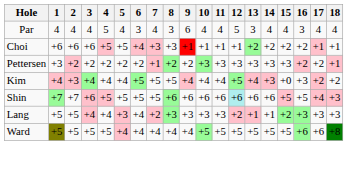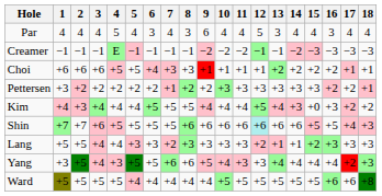 <table class="wikitable" style="text-align:center">
 <tr>
 <th>Hole</th>
 <th>1</th>
 <th>2</th>
 <th>3</th>
 <th>4</th>
 <th>5</th>
 <th>6</th>
 <th>7</th>
 <th>8</th>
 <th>9</th>
 <th>10</th>
 <th>11</th>
 <th>12</th>
 <th>13</th>
 <th>14</th>
 <th>15</th>
 <th>16</th>
 <th>17</th>
 <th>18</th>
 </tr>
 <tr>
 <td>Par</td>
 <td>4</td>
 <td>4</td>
 <td>4</td>
 <td>5</td>
 <td>4</td>
 <td>3</td>
 <td>4</td>
 <td>3</td>
 <td>6</td>
 <td>4</td>
 <td>4</td>
 <td>5</td>
 <td>3</td>
 <td>4</td>
 <td>4</td>
 <td>3</td>
 <td>4</td>
 <td>4</td>
+</tr>
+<tr>
+<td align=left> Creamer</td>
+<td>−1</td>
+<td>−1</td>
+<td>−1</td>
+<td style="background: PaleGreen;">E</td>
+<td style="background: Pink;">−1</td>
+<td>−1</td>
+<td>−1</td>
+<td>−1</td>
+<td style="background: Pink;">−2</td>
+<td>−2</td>
+<td>−2</td>
+<td style="background: PaleGreen;">−1</td>
+<td>−1</td>
+<td style="background: Pink;">−2</td>
+<td style="background: Pink;">−3</td>
+<td>−3</td>
+<td>−3</td>
+<td>−3</td>
 </tr>
 <tr>
 <td align=left> Choi</td>
 <td>+6</td>
 <td>+6</td>
 <td>+6</td>
 <td style="background: Pink;">+5</td>
 <td>+5</td>
 <td style="background: Pink;">+4</td>
 <td style="background: Pink;">+3</td>
 <td>+3</td>
 <td style="background: Red;">+1</td>
 <td>+1</td>
 <td>+1</td>
 <td>+1</td>
 <td style="background: PaleGreen;">+2</td>
 <td>+2</td>
 <td>+2</td>
 <td>+2</td>
 <td style="background: Pink;">+1</td>
 <td>+1</td>
 </tr>
 <tr>
 <td align=left> Pettersen</td>
 <td>+3</td>
 <td style="background: Pink;">+2</td>
 <td>+2</td>
 <td>+2</td>
 <td>+2</td>
 <td>+2</td>
 <td style="background: Pink;">+1</td>
 <td style="background: PaleGreen;">+2</td>
 <td>+2</td>
 <td style="background: PaleGreen;">+3</td>
 <td>+3</td>
 <td>+3</td>
 <td>+3</td>
 <td>+3</td>
 <td>+3</td>
 <td style="background: Pink;">+2</td>
 <td>+2</td>
 <td style="background: Pink;">+1</td>
 </tr>
 <tr>
 <td align=left> Kim</td>
 <td style="background: Pink;">+4</td>
 <td style="background: Pink;">+3</td>
 <td style="background: PaleGreen;">+4</td>
 <td>+4</td>
 <td>+4</td>
 <td style="background: PaleGreen;">+5</td>
 <td>+5</td>
 <td>+5</td>
 <td style="background: Pink;">+4</td>
 <td>+4</td>
 <td>+4</td>
 <td style="background: PaleGreen;">+5</td>
 <td style="background: Pink;">+4</td>
 <td style="background: Pink;">+3</td>
 <td>+0</td>
 <td>+3</td>
 <td style="background: Pink;">+2</td>
 <td>+2</td>
 </tr>
 <tr>
 <td align=left> Shin</td>
 <td style="background: PaleGreen;">+7</td>
 <td>+7</td>
 <td style="background: Pink;">+6</td>
 <td style="background: Pink;">+5</td>
 <td>+5</td>
 <td>+5</td>
 <td>+5</td>
 <td style="background: PaleGreen;">+6</td>
 <td>+6</td>
 <td>+6</td>
 <td>+6</td>
 <td style="background: paleturquoise;">+6</td>
 <td>+6</td>
 <td>+6</td>
 <td style="background: Pink;">+5</td>
 <td>+5</td>
 <td style="background: Pink;">+4</td>
 <td style="background: Pink;">+3</td>
 </tr>
 <tr>
 <td align=left> Lang</td>
 <td>+5</td>
 <td>+5</td>
 <td style="background: Pink;">+4</td>
 <td>+4</td>
 <td style="background: Pink;">+3</td>
-<td>+4</td>
+<td>+3</td>
 <td style="background: Pink;">+2</td>
 <td style="background: PaleGreen;">+3</td>
 <td>+3</td>
 <td>+3</td>
 <td>+3</td>
 <td style="background: Pink;">+2</td>
 <td style="background: Pink;">+1</td>
 <td>+1</td>
 <td style="background: PaleGreen;">+2</td>
 <td style="background: PaleGreen;">+3</td>
 <td>+3</td>
 <td>+3</td>
+</tr>
+<tr>
+<td align=left> Yang</td>
+<td>+3</td>
+<td style="background: Green;">+5</td>
+<td style="background: Pink;">+4</td>
+<td style="background: Pink;">+3</td>
+<td style="background: Green;">+5</td>
+<td>+5</td>
+<td style="background: PaleGreen;">+6</td>
+<td>+6</td>
+<td style="background: Pink;">+5</td>
+<td style="background: Pink;">+4</td>
+<td style="background: Pink;">+3</td>
+<td>+3</td>
+<td style="background: PaleGreen;">+4</td>
+<td>+4</td>
+<td>+4</td>
+<td>+4</td>
+<td style="background: Red;">+2</td>
+<td style="background: PaleGreen;">+3</td>
 </tr>
 <tr>
 <td align=left> Ward</td>
 <td style="background: Olive;">+5</td>
 <td>+5</td>
 <td>+5</td>
 <td>+5</td>
 <td style="background: Pink;">+4</td>
 <td>+4</td>
 <td>+4</td>
 <td>+4</td>
 <td>+4</td>
 <td style="background: PaleGreen;">+5</td>
 <td>+5</td>
 <td>+5</td>
 <td>+5</td>
 <td>+5</td>
 <td>+5</td>
 <td style="background: PaleGreen;">+6</td>
 <td>+6</td>
 <td style="background: Green;">+8</td>
 </tr>
 </table>
